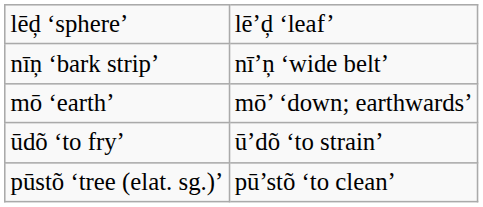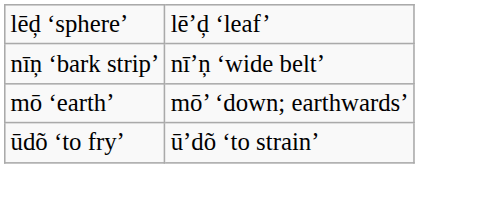 <table class="wikitable">
 <tr>
 <td>lēḑ ‘sphere’</td>
 <td>lē’ḑ ‘leaf’</td>
 </tr>
 <tr>
 <td>nīņ ‘bark strip’</td>
 <td>nī’ņ ‘wide belt’</td>
 </tr>
 <tr>
 <td>mō ‘earth’</td>
 <td>mō’ ‘down; earthwards’</td>
 </tr>
 <tr>
 <td>ūdõ ‘to fry’</td>
 <td>ū’dõ ‘to strain’</td>
 </tr>
-<tr>
-<td>pūstõ ‘tree (elat. sg.)’</td>
-<td>pū’stõ ‘to clean’</td>
-</tr>
 </table>
